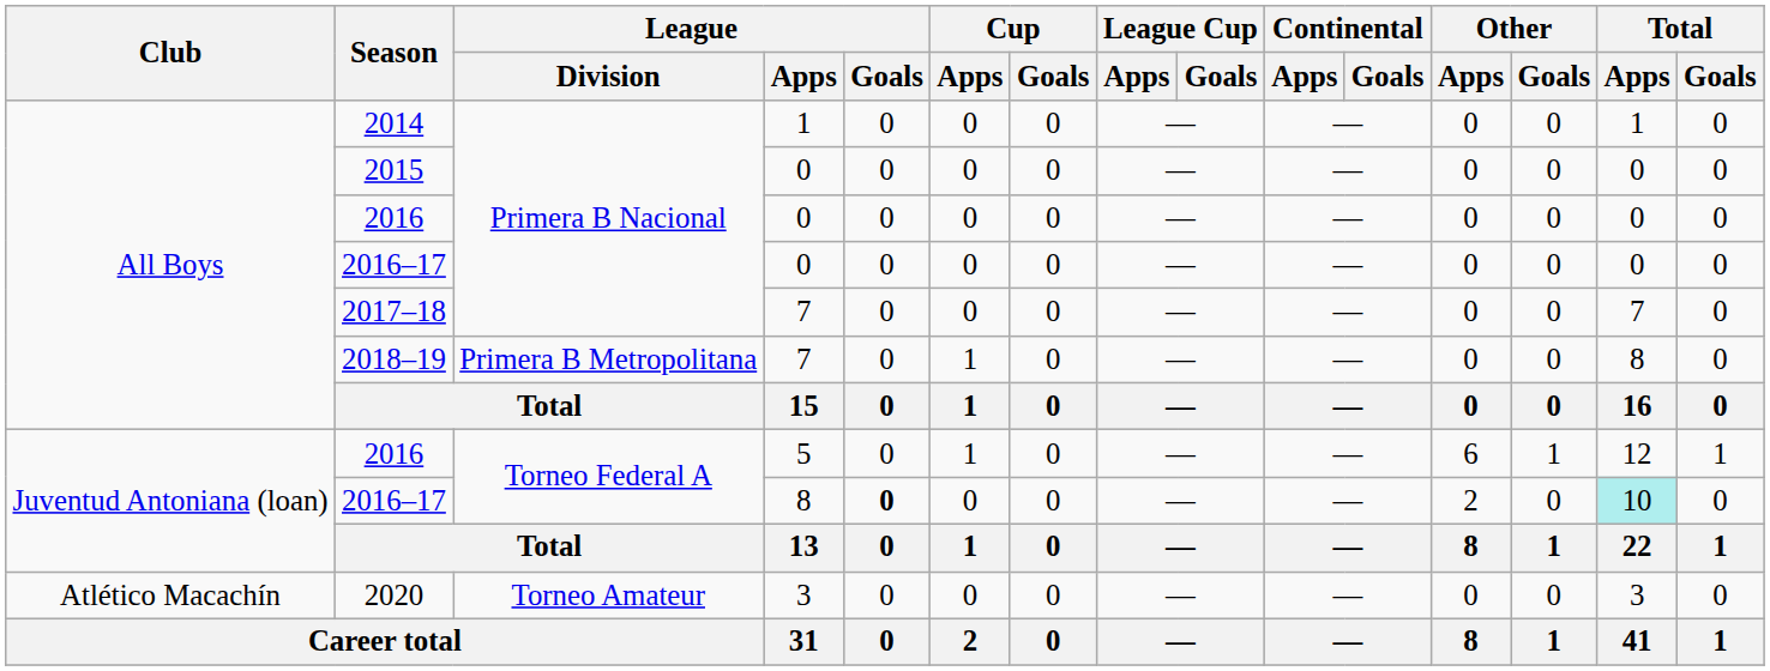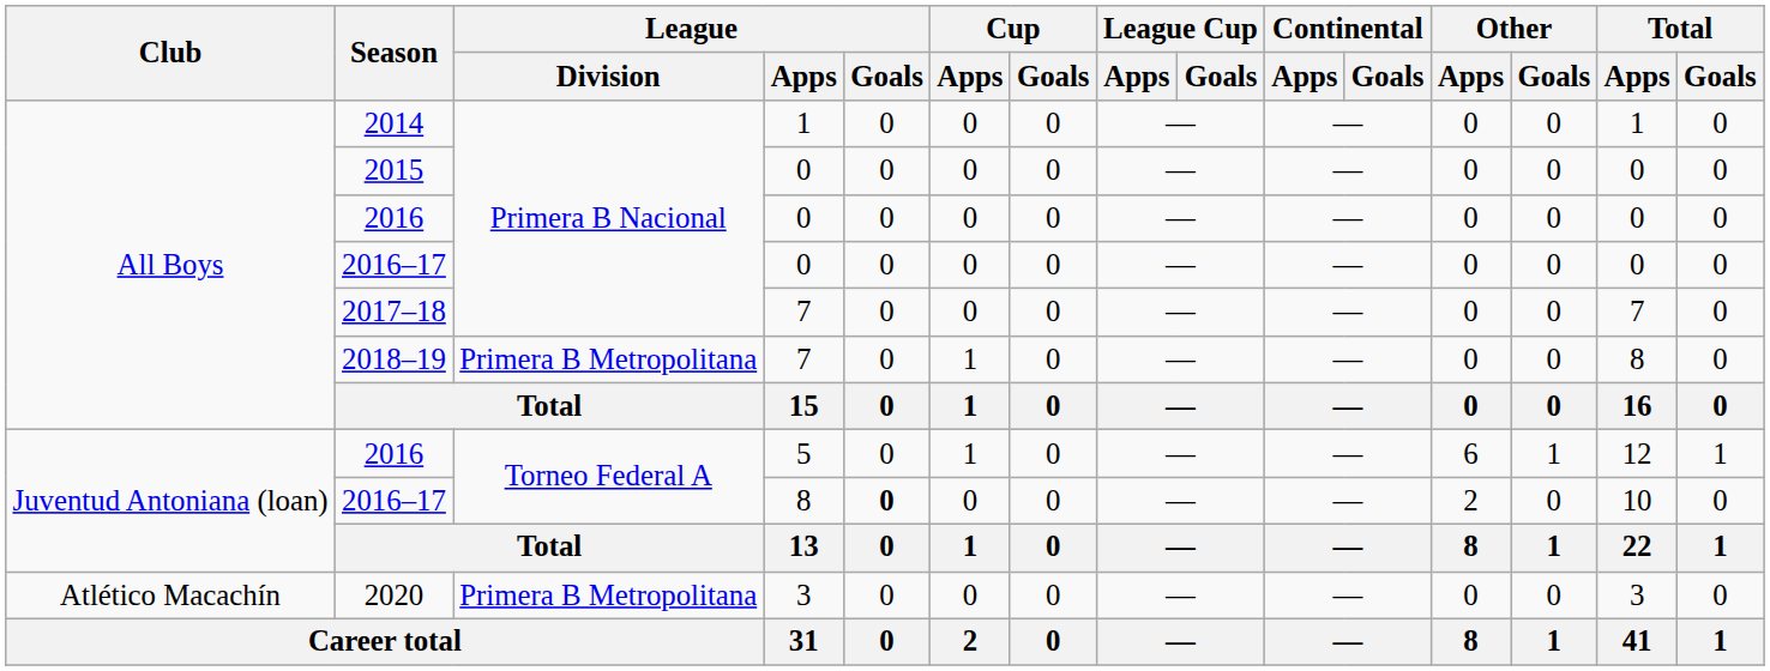 <table class="wikitable" style="text-align:center">
 <tr>
 <th rowspan="2">Club</th>
 <th rowspan="2">Season</th>
 <th colspan="3">League</th>
 <th colspan="2">Cup</th>
 <th colspan="2">League Cup</th>
 <th colspan="2">Continental</th>
 <th colspan="2">Other</th>
 <th colspan="2">Total</th>
 </tr>
 <tr>
 <th>Division</th>
 <th>Apps</th>
 <th>Goals</th>
 <th>Apps</th>
 <th>Goals</th>
 <th>Apps</th>
 <th>Goals</th>
 <th>Apps</th>
 <th>Goals</th>
 <th>Apps</th>
 <th>Goals</th>
 <th>Apps</th>
 <th>Goals</th>
 </tr>
 <tr>
 <td rowspan="7"><a href='#'>All Boys</a></td>
 <td><a href='#'>2014</a></td>
 <td rowspan="5"><a href='#'>Primera B Nacional</a></td>
 <td>1</td>
 <td>0</td>
 <td>0</td>
 <td>0</td>
 <td colspan="2">—</td>
 <td colspan="2">—</td>
 <td>0</td>
 <td>0</td>
 <td>1</td>
 <td>0</td>
 </tr>
 <tr>
 <td><a href='#'>2015</a></td>
 <td>0</td>
 <td>0</td>
 <td>0</td>
 <td>0</td>
 <td colspan="2">—</td>
 <td colspan="2">—</td>
 <td>0</td>
 <td>0</td>
 <td>0</td>
 <td>0</td>
 </tr>
 <tr>
 <td><a href='#'>2016</a></td>
 <td>0</td>
 <td>0</td>
 <td>0</td>
 <td>0</td>
 <td colspan="2">—</td>
 <td colspan="2">—</td>
 <td>0</td>
 <td>0</td>
 <td>0</td>
 <td>0</td>
 </tr>
 <tr>
 <td><a href='#'>2016–17</a></td>
 <td>0</td>
 <td>0</td>
 <td>0</td>
 <td>0</td>
 <td colspan="2">—</td>
 <td colspan="2">—</td>
 <td>0</td>
 <td>0</td>
 <td>0</td>
 <td>0</td>
 </tr>
 <tr>
 <td><a href='#'>2017–18</a></td>
 <td>7</td>
 <td>0</td>
 <td>0</td>
 <td>0</td>
 <td colspan="2">—</td>
 <td colspan="2">—</td>
 <td>0</td>
 <td>0</td>
 <td>7</td>
 <td>0</td>
 </tr>
 <tr>
 <td><a href='#'>2018–19</a></td>
 <td rowspan="1"><a href='#'>Primera B Metropolitana</a></td>
 <td>7</td>
 <td>0</td>
 <td>1</td>
 <td>0</td>
 <td colspan="2">—</td>
 <td colspan="2">—</td>
 <td>0</td>
 <td>0</td>
 <td>8</td>
 <td>0</td>
 </tr>
 <tr>
 <th colspan="2">Total</th>
 <th>15</th>
 <th>0</th>
 <th>1</th>
 <th>0</th>
 <th colspan="2">—</th>
 <th colspan="2">—</th>
 <th>0</th>
 <th>0</th>
 <th>16</th>
 <th>0</th>
 </tr>
 <tr>
 <td rowspan="3"><a href='#'>Juventud Antoniana</a> (loan)</td>
 <td><a href='#'>2016</a></td>
 <td rowspan="2"><a href='#'>Torneo Federal A</a></td>
 <td>5</td>
 <td>0</td>
 <td>1</td>
 <td>0</td>
 <td colspan="2">—</td>
 <td colspan="2">—</td>
 <td>6</td>
 <td>1</td>
 <td>12</td>
 <td>1</td>
 </tr>
 <tr>
 <td><a href='#'>2016–17</a></td>
 <td>8</td>
 <td><strong>0</strong></td>
 <td>0</td>
 <td>0</td>
 <td colspan="2">—</td>
 <td colspan="2">—</td>
 <td>2</td>
 <td>0</td>
-<td style="background: paleturquoise;">10</td>
+<td>10</td>
 <td>0</td>
 </tr>
 <tr>
 <th colspan="2">Total</th>
 <th>13</th>
 <th>0</th>
 <th>1</th>
 <th>0</th>
 <th colspan="2">—</th>
 <th colspan="2">—</th>
 <th>8</th>
 <th>1</th>
 <th>22</th>
 <th>1</th>
 </tr>
 <tr>
 <td rowspan="1">Atlético Macachín</td>
 <td>2020</td>
-<td rowspan="1"><a href='#'>Torneo Amateur</a></td>
+<td rowspan="1"><a href='#'>Primera B Metropolitana</a></td>
 <td>3</td>
 <td>0</td>
 <td>0</td>
 <td>0</td>
 <td colspan="2">—</td>
 <td colspan="2">—</td>
 <td>0</td>
 <td>0</td>
 <td>3</td>
 <td>0</td>
 </tr>
 <tr>
 <th colspan="3">Career total</th>
 <th>31</th>
 <th>0</th>
 <th>2</th>
 <th>0</th>
 <th colspan="2">—</th>
 <th colspan="2">—</th>
 <th>8</th>
 <th>1</th>
 <th>41</th>
 <th>1</th>
 </tr>
 </table>
